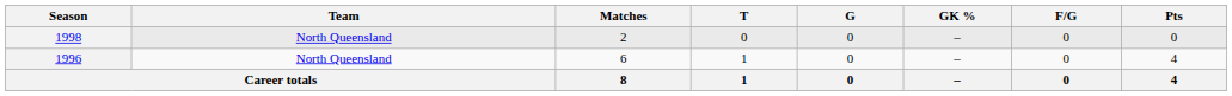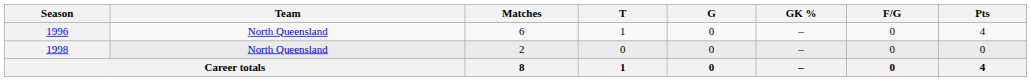 <table class="wikitable sortable"  style="font-size:90%; text-align:center; width:85%;">
 <tr>
 <th width=2%>Season</th>
 <th width=8%>Team</th>
 <th width=2%>Matches</th>
 <th width=2%>T</th>
 <th width=2%>G</th>
 <th width=2%>GK %</th>
 <th width=2%>F/G</th>
 <th width=2%>Pts</th>
 </tr>
+<tr>
+<th scope="row" style="text-align:center; font-weight:normal"><a href='#'>1996</a></th>
+<td style="text-align:center;"> <a href='#'>North Queensland</a></td>
+<td>6</td>
+<td>1</td>
+<td>0</td>
+<td>–</td>
+<td>0</td>
+<td>4</td>
+</tr>
 <tr style="background:#eaeaea;">
 <th scope="row" style="text-align:center; font-weight:normal"><a href='#'>1998</a></th>
 <td style="text-align:center;"> <a href='#'>North Queensland</a></td>
 <td>2</td>
 <td>0</td>
 <td>0</td>
 <td>–</td>
 <td>0</td>
 <td>0</td>
-</tr>
-<tr>
-<th scope="row" style="text-align:center; font-weight:normal"><a href='#'>1996</a></th>
-<td style="text-align:center;"> <a href='#'>North Queensland</a></td>
-<td>6</td>
-<td>1</td>
-<td>0</td>
-<td>–</td>
-<td>0</td>
-<td>4</td>
 </tr>
 <tr class="sortbottom">
 <th colspan=2>Career totals</th>
 <th>8</th>
 <th>1</th>
 <th>0</th>
 <th>–</th>
 <th>0</th>
 <th>4</th>
 </tr>
 </table>
